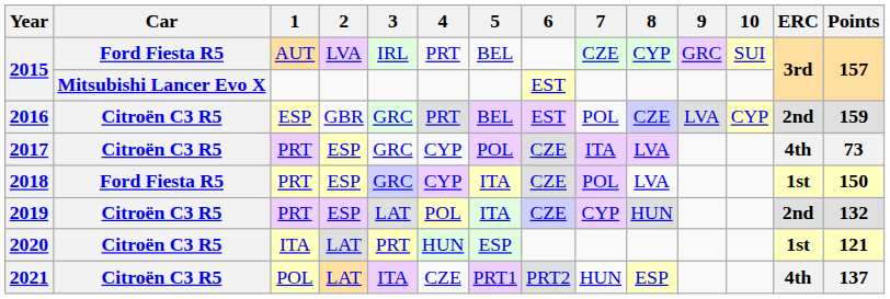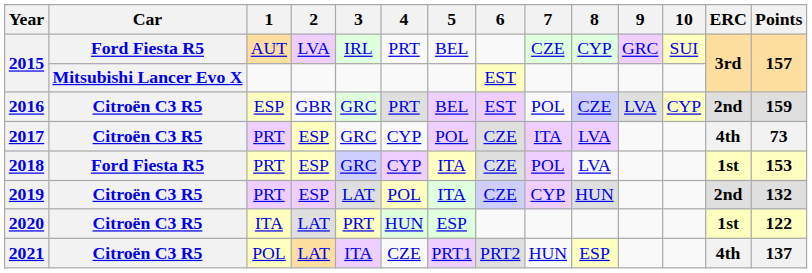 <table class="wikitable" border="1" style="text-align:center; font-size:90%;">
 <tr>
 <th>Year</th>
 <th>Car</th>
 <th>1</th>
 <th>2</th>
 <th>3</th>
 <th>4</th>
 <th>5</th>
 <th>6</th>
 <th>7</th>
 <th>8</th>
 <th>9</th>
 <th>10</th>
 <th>ERC</th>
 <th>Points</th>
 </tr>
 <tr>
 <th rowspan="2"><a href='#'>2015</a></th>
 <th><a href='#'>Ford Fiesta R5</a></th>
 <td style="background:#ffdf9f;"><a href='#'>AUT</a><br></td>
 <td style="background:#efcfff;"><a href='#'>LVA</a><br></td>
 <td style="background:#dfffdf;"><a href='#'>IRL</a><br></td>
 <td><a href='#'>PRT</a></td>
 <td><a href='#'>BEL</a></td>
 <td></td>
 <td style="background:#dfffdf;"><a href='#'>CZE</a><br></td>
 <td style="background:#dfffdf;"><a href='#'>CYP</a><br></td>
 <td style="background:#efcfff;"><a href='#'>GRC</a><br></td>
 <td style="background:#ffffbf;"><a href='#'>SUI</a><br></td>
 <th rowspan="2" style="background:#ffdf9f;">3rd</th>
 <th rowspan="2" style="background:#ffdf9f;">157</th>
 </tr>
 <tr>
 <th><a href='#'>Mitsubishi Lancer Evo X</a></th>
 <td></td>
 <td></td>
 <td></td>
 <td></td>
 <td></td>
 <td style="background:#ffffbf;"><a href='#'>EST</a><br></td>
 <td></td>
 <td></td>
 <td></td>
 <td></td>
 </tr>
 <tr>
 <th><a href='#'>2016</a></th>
 <th><a href='#'>Citroën C3 R5</a></th>
 <td style="background:#ffffbf;"><a href='#'>ESP</a><br></td>
 <td><a href='#'>GBR</a></td>
 <td style="background:#dfffdf;"><a href='#'>GRC</a><br></td>
 <td style="background:#dfdfdf;"><a href='#'>PRT</a><br></td>
 <td style="background:#efcfff;"><a href='#'>BEL</a><br></td>
 <td style="background:#efcfff;"><a href='#'>EST</a><br></td>
 <td><a href='#'>POL</a></td>
 <td style="background:#cfcfff;"><a href='#'>CZE</a><br></td>
 <td style="background:#dfdfdf;"><a href='#'>LVA</a><br></td>
 <td style="background:#ffffbf;"><a href='#'>CYP</a><br></td>
 <th style="background:#dfdfdf;">2nd</th>
 <th style="background:#dfdfdf;">159</th>
 </tr>
 <tr>
 <th><a href='#'>2017</a></th>
 <th><a href='#'>Citroën C3 R5</a></th>
 <td style="background:#efcfff;"><a href='#'>PRT</a><br></td>
 <td style="background:#ffffbf;"><a href='#'>ESP</a><br></td>
 <td><a href='#'>GRC</a></td>
 <td><a href='#'>CYP</a></td>
 <td style="background:#efcfff;"><a href='#'>POL</a><br></td>
 <td style="background:#dfdfdf;"><a href='#'>CZE</a><br></td>
 <td style="background:#efcfff;"><a href='#'>ITA</a><br></td>
 <td style="background:#efcfff;"><a href='#'>LVA</a><br></td>
 <td></td>
 <td></td>
 <th>4th</th>
 <th>73</th>
 </tr>
 <tr>
 <th><a href='#'>2018</a></th>
 <th><a href='#'>Ford Fiesta R5</a></th>
 <td style="background:#FFFFBF;"><a href='#'>PRT</a><br></td>
 <td style="background:#FFFFBF;"><a href='#'>ESP</a><br></td>
 <td style="background:#cfcfff;"><a href='#'>GRC</a><br></td>
 <td style="background:#efcfff;"><a href='#'>CYP</a><br></td>
 <td style="background:#FFFFBF;"><a href='#'>ITA</a><br></td>
 <td style="background:#dfdfdf;"><a href='#'>CZE</a> <br></td>
 <td style="background:#efcfff;"><a href='#'>POL</a><br></td>
 <td><a href='#'>LVA</a></td>
 <td></td>
 <td></td>
 <th style="background:#FFFFBF;">1st</th>
-<th style="background:#FFFFBF;">150</th>
+<th style="background:#FFFFBF;">153</th>
 </tr>
 <tr>
 <th><a href='#'>2019</a></th>
 <th><a href='#'>Citroën C3 R5</a></th>
 <td style="background:#efcfff;"><a href='#'>PRT</a><br></td>
 <td style="background:#efcfff;"><a href='#'>ESP</a><br></td>
 <td style="background:#dfdfdf;"><a href='#'>LAT</a><br></td>
 <td style="background:#ffffbf;"><a href='#'>POL</a><br></td>
 <td style="background:#dfffdf;"><a href='#'>ITA</a><br></td>
 <td style="background:#cfcfff;"><a href='#'>CZE</a><br></td>
 <td style="background:#efcfff;"><a href='#'>CYP</a><br></td>
 <td style="background:#dfdfdf;"><a href='#'>HUN</a><br></td>
 <td></td>
 <td></td>
 <th style="background:#dfdfdf;">2nd</th>
 <th style="background:#dfdfdf;">132</th>
 </tr>
 <tr>
 <th><a href='#'>2020</a></th>
 <th><a href='#'>Citroën C3 R5</a></th>
 <td style="background:#ffffbf;"><a href='#'>ITA</a><br></td>
 <td style="background:#dfdfdf;"><a href='#'>LAT</a><br></td>
 <td style="background:#ffffbf;"><a href='#'>PRT</a><br></td>
 <td style="background:#dfffdf;"><a href='#'>HUN</a><br></td>
 <td style="background:#dfffdf;"><a href='#'>ESP</a><br></td>
 <td></td>
 <td></td>
 <td></td>
 <td></td>
 <td></td>
 <th style="background:#ffffbf;">1st</th>
-<th style="background:#ffffbf;">121</th>
+<th style="background:#ffffbf;">122</th>
 </tr>
 <tr>
 <th><a href='#'>2021</a></th>
 <th><a href='#'>Citroën C3 R5</a></th>
 <td style="background:#ffffbf;"><a href='#'>POL</a><br></td>
 <td style="background:#ffdf9f;"><a href='#'>LAT</a><br></td>
 <td style="background:#efcfff;"><a href='#'>ITA</a><br></td>
 <td><a href='#'>CZE</a><br></td>
 <td style="background:#efcfff;"><a href='#'>PRT1</a><br></td>
 <td style="background:#dfdfdf;"><a href='#'>PRT2</a><br></td>
 <td><a href='#'>HUN</a></td>
 <td style="background:#ffffbf;"><a href='#'>ESP</a><br></td>
 <td></td>
 <td></td>
 <th>4th</th>
 <th>137</th>
 </tr>
 </table>
